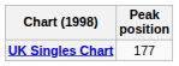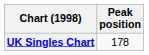 <table class="wikitable plainrowheaders">
 <tr>
 <th scope="col">Chart (1998)</th>
 <th scope="col">Peak<br>position</th>
 </tr>
 <tr>
 <th scope="row"><a href='#'>UK Singles Chart</a></th>
-<td style="text-align:center;">177</td>
+<td style="text-align:center;">178</td>
 </tr>
 </table>
